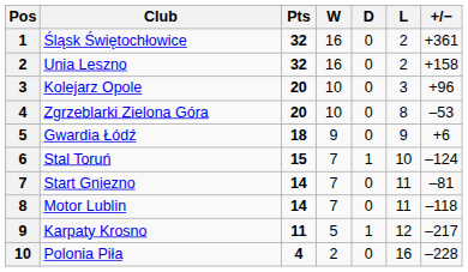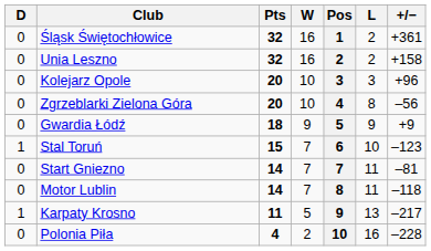 <table class="wikitable">
 <tr>
-<th width=30>Pos</th>
+<th width=30>D</th>
 <th width=250>Club</th>
 <th width=30>Pts</th>
 <th width=30>W</th>
-<th width=30>D</th>
+<th width=30>Pos</th>
 <th width=30>L</th>
 <th width=30>+/−</th>
 </tr>
 <tr align=center>
-<th>1</th>
+<td>0</td>
 <td align=left><a href='#'>Śląsk Świętochłowice</a></td>
 <td><strong>32</strong></td>
 <td>16</td>
-<td>0</td>
+<th>1</th>
 <td>2</td>
 <td>+361</td>
 </tr>
 <tr align=center>
-<th>2</th>
+<td>0</td>
 <td align=left><a href='#'>Unia Leszno</a></td>
 <td><strong>32</strong></td>
 <td>16</td>
-<td>0</td>
+<th>2</th>
 <td>2</td>
 <td>+158</td>
 </tr>
 <tr align=center>
-<th>3</th>
+<td>0</td>
 <td align=left><a href='#'>Kolejarz Opole</a></td>
 <td><strong>20</strong></td>
 <td>10</td>
-<td>0</td>
+<th>3</th>
 <td>3</td>
 <td>+96</td>
 </tr>
 <tr align=center>
-<th>4</th>
+<td>0</td>
 <td align=left><a href='#'>Zgrzeblarki Zielona Góra</a></td>
 <td><strong>20</strong></td>
 <td>10</td>
-<td>0</td>
+<th>4</th>
 <td>8</td>
-<td>–53</td>
+<td>–56</td>
 </tr>
 <tr align=center>
-<th>5</th>
+<td>0</td>
 <td align=left><a href='#'>Gwardia Łódź</a></td>
 <td><strong>18</strong></td>
 <td>9</td>
-<td>0</td>
+<th>5</th>
 <td>9</td>
-<td>+6</td>
+<td>+9</td>
 </tr>
 <tr align=center>
-<th>6</th>
+<td>1</td>
 <td align=left><a href='#'>Stal Toruń</a></td>
 <td><strong>15</strong></td>
 <td>7</td>
-<td>1</td>
+<th>6</th>
 <td>10</td>
-<td>–124</td>
+<td>–123</td>
 </tr>
 <tr align=center>
-<th>7</th>
+<td>0</td>
 <td align=left><a href='#'>Start Gniezno</a></td>
 <td><strong>14</strong></td>
 <td>7</td>
-<td>0</td>
+<th>7</th>
 <td>11</td>
 <td>–81</td>
 </tr>
 <tr align=center>
-<th>8</th>
+<td>0</td>
 <td align=left><a href='#'>Motor Lublin</a></td>
 <td><strong>14</strong></td>
 <td>7</td>
-<td>0</td>
+<th>8</th>
 <td>11</td>
 <td>–118</td>
 </tr>
 <tr align=center>
-<th>9</th>
+<td>1</td>
 <td align=left><a href='#'>Karpaty Krosno</a></td>
 <td><strong>11</strong></td>
 <td>5</td>
-<td>1</td>
-<td>12</td>
+<th>9</th>
+<td>13</td>
 <td>–217</td>
 </tr>
 <tr align=center>
-<th>10</th>
+<td>0</td>
 <td align=left><a href='#'>Polonia Piła</a></td>
 <td><strong>4</strong></td>
 <td>2</td>
-<td>0</td>
+<th>10</th>
 <td>16</td>
 <td>–228</td>
 </tr>
 </table>
